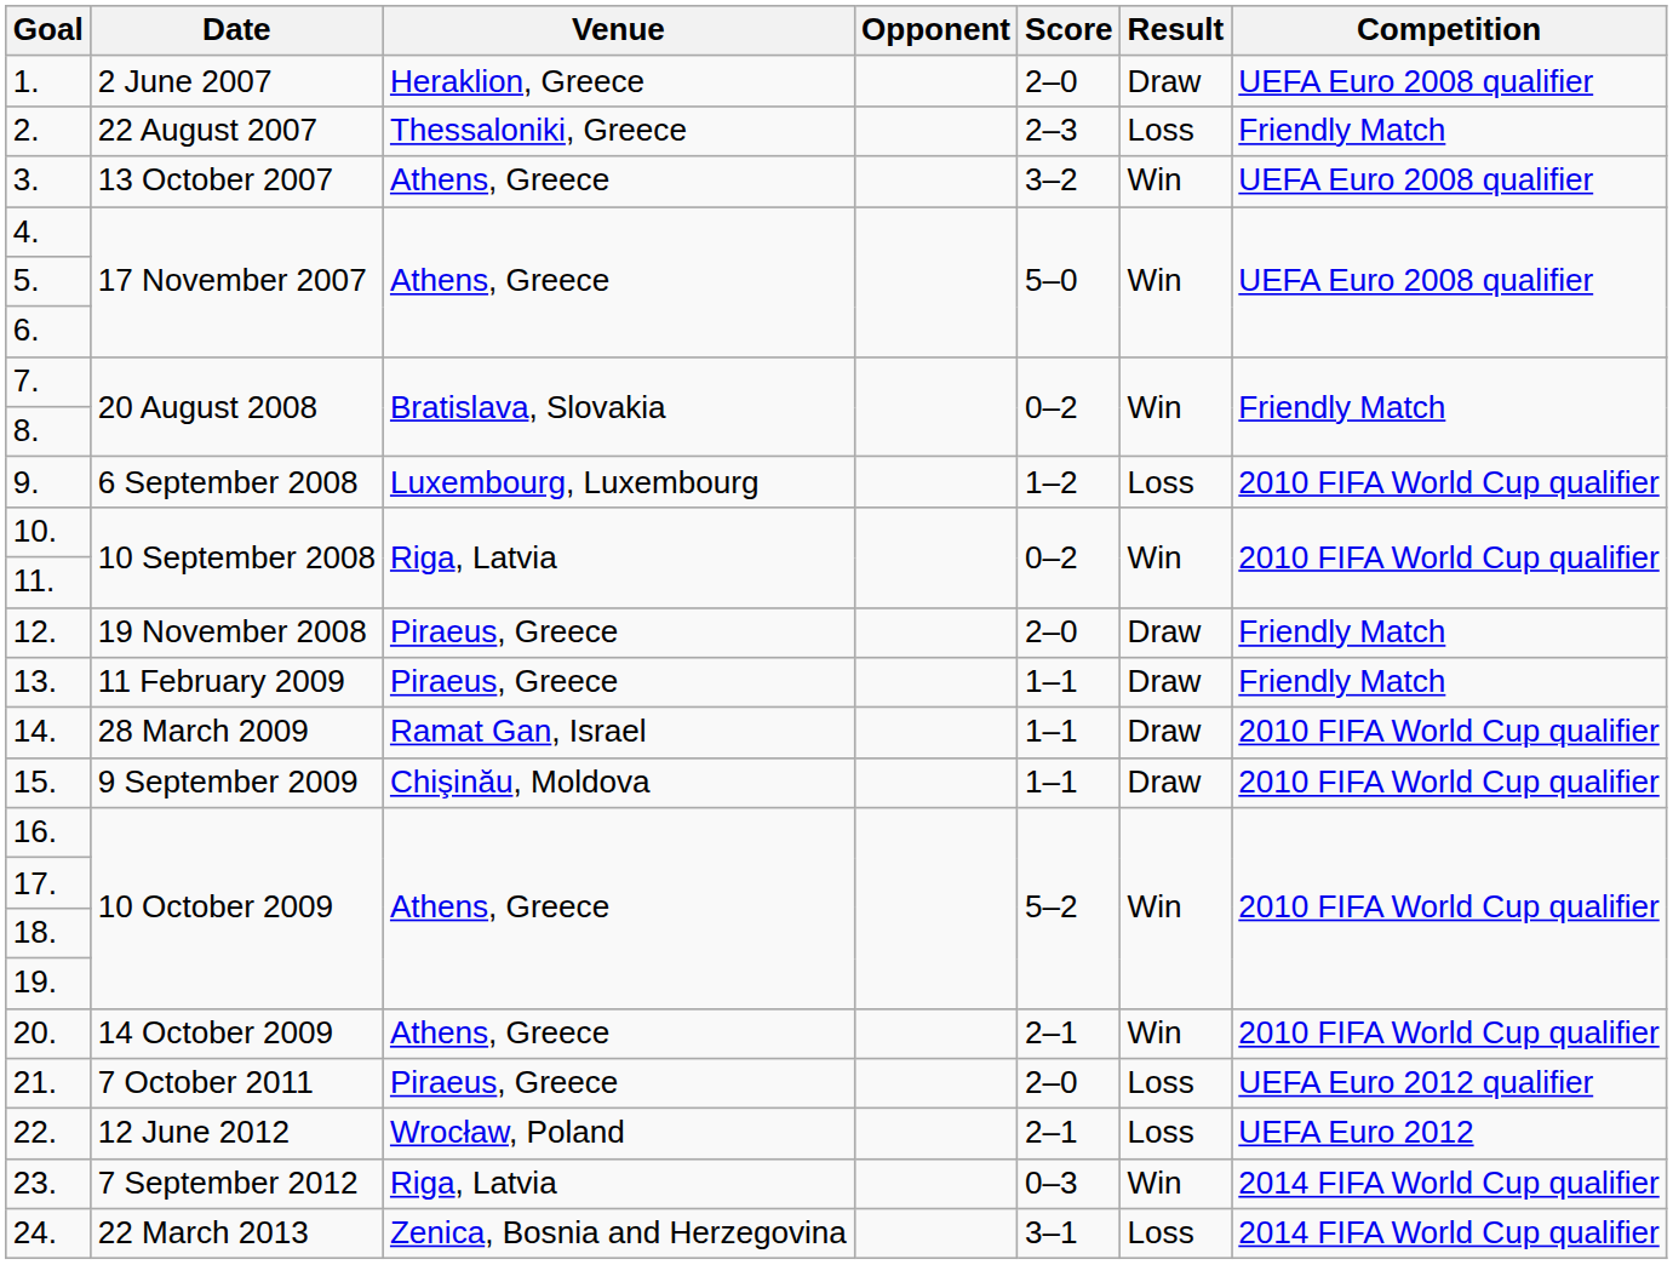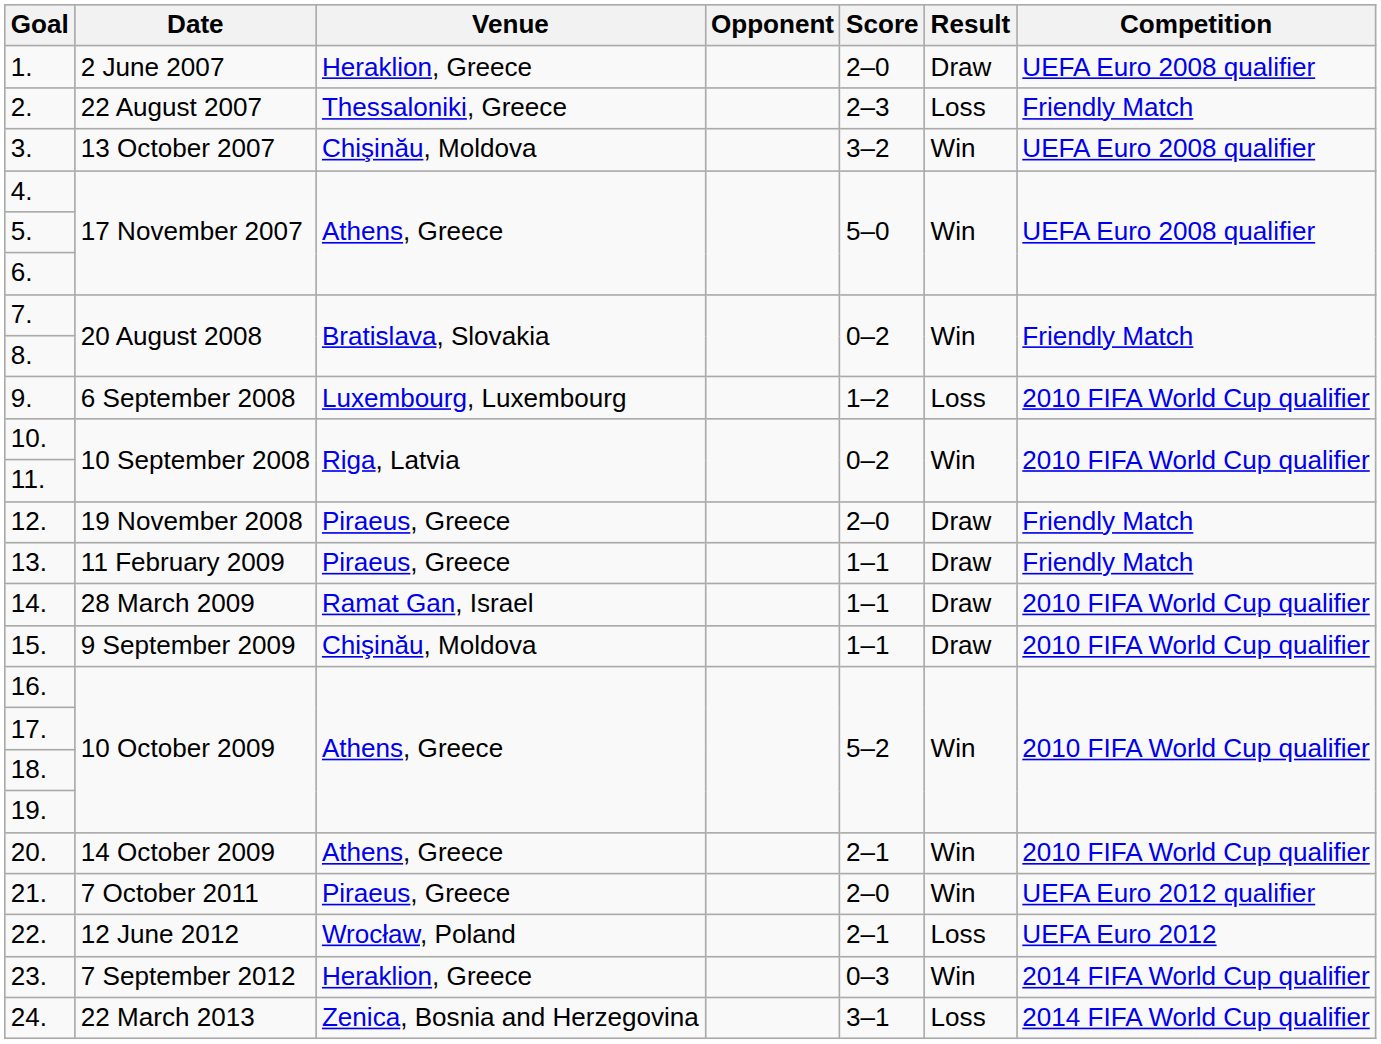 <table class="wikitable">
 <tr>
 <th>Goal</th>
 <th>Date</th>
 <th>Venue</th>
 <th>Opponent</th>
 <th>Score</th>
 <th>Result</th>
 <th>Competition</th>
 </tr>
 <tr>
 <td>1.</td>
 <td>2 June 2007</td>
 <td><a href='#'>Heraklion</a>, Greece</td>
 <td></td>
 <td>2–0</td>
 <td>Draw</td>
 <td><a href='#'>UEFA Euro 2008 qualifier</a></td>
 </tr>
 <tr>
 <td>2.</td>
 <td>22 August 2007</td>
 <td><a href='#'>Thessaloniki</a>, Greece</td>
 <td></td>
 <td>2–3</td>
 <td>Loss</td>
 <td><a href='#'>Friendly Match</a></td>
 </tr>
 <tr>
 <td>3.</td>
 <td>13 October 2007</td>
-<td><a href='#'>Athens</a>, Greece</td>
+<td><a href='#'>Chişinău</a>, Moldova</td>
 <td></td>
 <td>3–2</td>
 <td>Win</td>
 <td><a href='#'>UEFA Euro 2008 qualifier</a></td>
 </tr>
 <tr>
 <td>4.</td>
 <td rowspan="3">17 November 2007</td>
 <td rowspan="3"><a href='#'>Athens</a>, Greece</td>
 <td rowspan="3"></td>
 <td rowspan="3">5–0</td>
 <td rowspan="3">Win</td>
 <td rowspan="3"><a href='#'>UEFA Euro 2008 qualifier</a></td>
 </tr>
 <tr>
 <td>5.</td>
 </tr>
 <tr>
 <td>6.</td>
 </tr>
 <tr>
 <td>7.</td>
 <td rowspan="2">20 August 2008</td>
 <td rowspan="2"><a href='#'>Bratislava</a>, Slovakia</td>
 <td rowspan="2"></td>
 <td rowspan="2">0–2</td>
 <td rowspan="2">Win</td>
 <td rowspan="2"><a href='#'>Friendly Match</a></td>
 </tr>
 <tr>
 <td>8.</td>
 </tr>
 <tr>
 <td>9.</td>
 <td>6 September 2008</td>
 <td><a href='#'>Luxembourg</a>, Luxembourg</td>
 <td></td>
 <td>1–2</td>
 <td>Loss</td>
 <td><a href='#'>2010 FIFA World Cup qualifier</a></td>
 </tr>
 <tr>
 <td>10.</td>
 <td rowspan="2">10 September 2008</td>
 <td rowspan="2"><a href='#'>Riga</a>, Latvia</td>
 <td rowspan="2"></td>
 <td rowspan="2">0–2</td>
 <td rowspan="2">Win</td>
 <td rowspan="2"><a href='#'>2010 FIFA World Cup qualifier</a></td>
 </tr>
 <tr>
 <td>11.</td>
 </tr>
 <tr>
 <td>12.</td>
 <td>19 November 2008</td>
 <td><a href='#'>Piraeus</a>, Greece</td>
 <td></td>
 <td>2–0</td>
 <td>Draw</td>
 <td><a href='#'>Friendly Match</a></td>
 </tr>
 <tr>
 <td>13.</td>
 <td>11 February 2009</td>
 <td><a href='#'>Piraeus</a>, Greece</td>
 <td></td>
 <td>1–1</td>
 <td>Draw</td>
 <td><a href='#'>Friendly Match</a></td>
 </tr>
 <tr>
 <td>14.</td>
 <td>28 March 2009</td>
 <td><a href='#'>Ramat Gan</a>, Israel</td>
 <td></td>
 <td>1–1</td>
 <td>Draw</td>
 <td><a href='#'>2010 FIFA World Cup qualifier</a></td>
 </tr>
 <tr>
 <td>15.</td>
 <td>9 September 2009</td>
 <td><a href='#'>Chişinău</a>, Moldova</td>
 <td></td>
 <td>1–1</td>
 <td>Draw</td>
 <td><a href='#'>2010 FIFA World Cup qualifier</a></td>
 </tr>
 <tr>
 <td>16.</td>
 <td rowspan="4">10 October 2009</td>
 <td rowspan="4"><a href='#'>Athens</a>, Greece</td>
 <td rowspan="4"></td>
 <td rowspan="4">5–2</td>
 <td rowspan="4">Win</td>
 <td rowspan="4"><a href='#'>2010 FIFA World Cup qualifier</a></td>
 </tr>
 <tr>
 <td>17.</td>
 </tr>
 <tr>
 <td>18.</td>
 </tr>
 <tr>
 <td>19.</td>
 </tr>
 <tr>
 <td>20.</td>
 <td>14 October 2009</td>
 <td><a href='#'>Athens</a>, Greece</td>
 <td></td>
 <td>2–1</td>
 <td>Win</td>
 <td><a href='#'>2010 FIFA World Cup qualifier</a></td>
 </tr>
 <tr>
 <td>21.</td>
 <td>7 October 2011</td>
 <td><a href='#'>Piraeus</a>, Greece</td>
 <td></td>
 <td>2–0</td>
-<td>Loss</td>
+<td>Win</td>
 <td><a href='#'>UEFA Euro 2012 qualifier</a></td>
 </tr>
 <tr>
 <td>22.</td>
 <td>12 June 2012</td>
 <td><a href='#'>Wrocław</a>, Poland</td>
 <td></td>
 <td>2–1</td>
 <td>Loss</td>
 <td><a href='#'>UEFA Euro 2012</a></td>
 </tr>
 <tr>
 <td>23.</td>
 <td>7 September 2012</td>
-<td><a href='#'>Riga</a>, Latvia</td>
+<td><a href='#'>Heraklion</a>, Greece</td>
 <td></td>
 <td>0–3</td>
 <td>Win</td>
 <td><a href='#'>2014 FIFA World Cup qualifier</a></td>
 </tr>
 <tr>
 <td>24.</td>
 <td>22 March 2013</td>
 <td><a href='#'>Zenica</a>, Bosnia and Herzegovina</td>
 <td></td>
 <td>3–1</td>
 <td>Loss</td>
 <td><a href='#'>2014 FIFA World Cup qualifier</a></td>
 </tr>
 </table>
